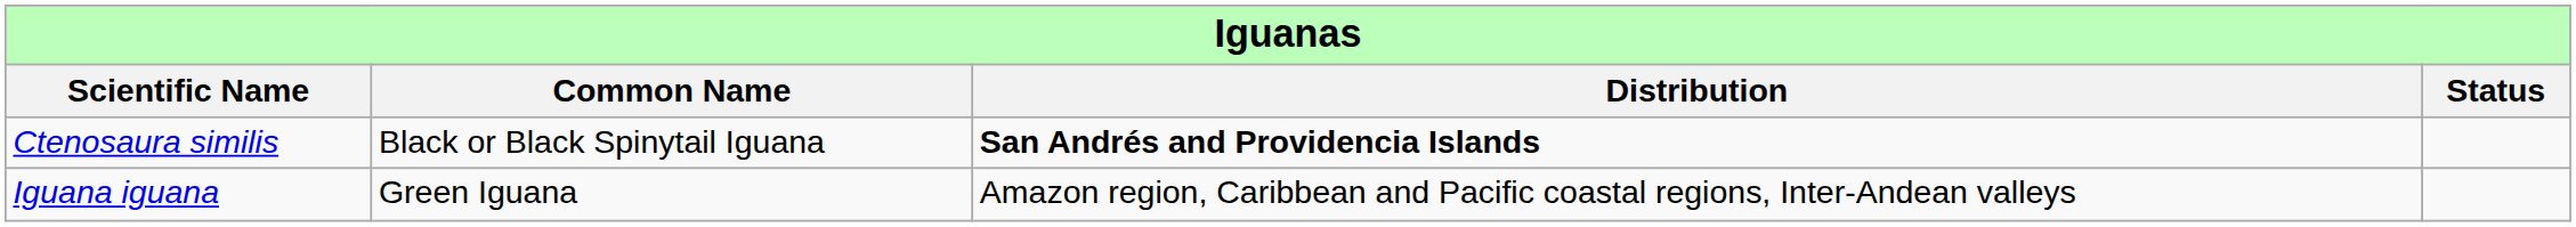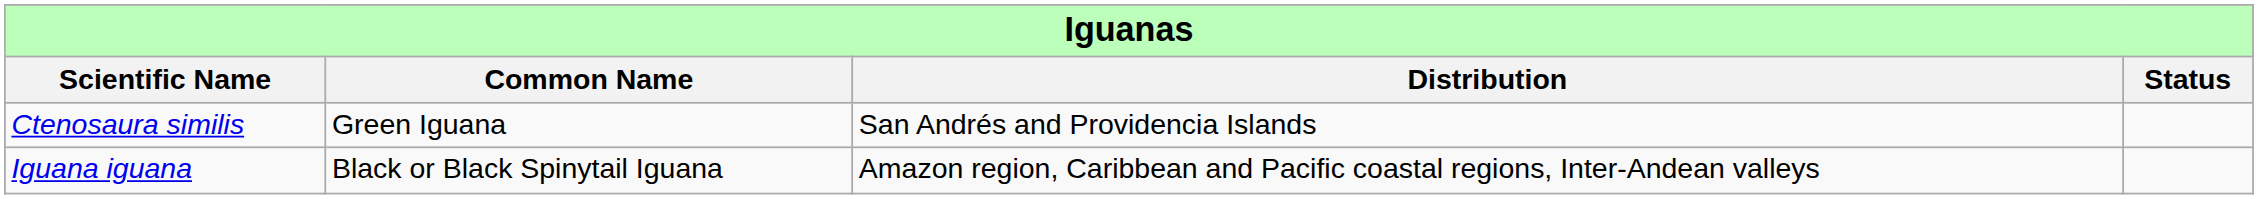 <table class="wikitable" style="width:100%;">
 <tr>
 <td colspan="100%" align="center" bgcolor="#bbffbb"><big><strong>Iguanas</strong></big></td>
 </tr>
 <tr>
 <th>Scientific Name</th>
 <th>Common Name</th>
 <th>Distribution</th>
 <th>Status</th>
 </tr>
 <tr>
 <td><em><a href='#'>Ctenosaura similis</a></em></td>
-<td>Black or Black Spinytail Iguana</td>
-<td><strong>San Andrés and Providencia Islands </strong></td>
+<td>Green Iguana</td>
+<td>San Andrés and Providencia Islands </td>
 <td></td>
 </tr>
 <tr>
 <td><em><a href='#'>Iguana iguana</a></em></td>
-<td>Green Iguana</td>
+<td>Black or Black Spinytail Iguana</td>
 <td>Amazon region, Caribbean and Pacific coastal regions, Inter-Andean valleys</td>
 <td></td>
 </tr>
 </table>
